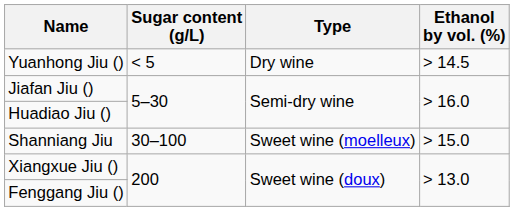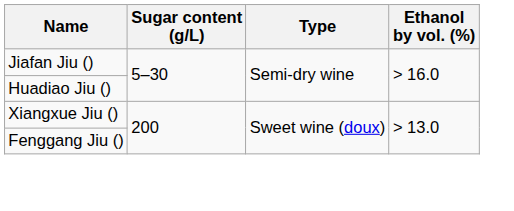 <table class=wikitable>
 <tr>
 <th>Name</th>
 <th>Sugar content <br>(g/L)</th>
 <th>Type</th>
 <th>Ethanol <br>by vol. (%)</th>
-</tr>
-<tr>
-<td>Yuanhong Jiu ()</td>
-<td>< 5</td>
-<td>Dry wine</td>
-<td>> 14.5</td>
 </tr>
 <tr>
 <td>Jiafan Jiu ()</td>
 <td rowspan="2">5–30</td>
 <td rowspan="2">Semi-dry wine</td>
 <td rowspan="2">> 16.0</td>
 </tr>
 <tr>
 <td>Huadiao Jiu ()</td>
 </tr>
 <tr>
-<td>Shanniang Jiu </td>
-<td>30–100</td>
-<td>Sweet wine (<a href='#'>moelleux</a>)</td>
-<td>> 15.0</td>
-</tr>
-<tr>
 <td>Xiangxue Jiu ()</td>
 <td rowspan="2">200</td>
 <td rowspan="2">Sweet wine (<a href='#'>doux</a>)</td>
 <td rowspan="2">> 13.0</td>
 </tr>
 <tr>
 <td>Fenggang Jiu ()</td>
 </tr>
 </table>
